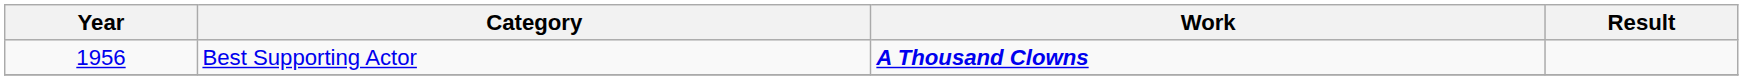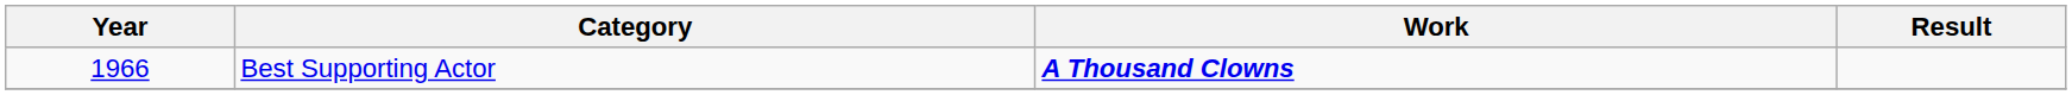 <table class="wikitable" width="75%" cellpadding="4" style="font-size: 95%">
 <tr>
 <th width="10%">Year</th>
 <th width="35%">Category</th>
 <th width="35%">Work</th>
 <th width="10%">Result</th>
 </tr>
 <tr>
-<td style="text-align:center;"><a href='#'>1956</a></td>
+<td style="text-align:center;"><a href='#'>1966</a></td>
 <td><a href='#'>Best Supporting Actor</a></td>
 <td><strong><em><a href='#'>A Thousand Clowns</a></em></strong></td>
 <td></td>
 </tr>
 <tr>
 </tr>
 </table>
